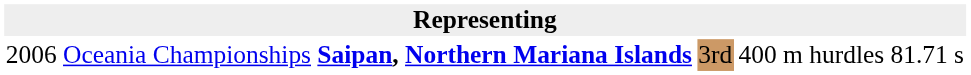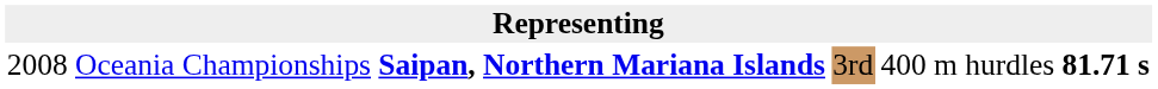 <table>
 <tr>
 <th bgcolor="#eeeeee" colspan="6">Representing </th>
 </tr>
 <tr>
-<td>2006</td>
+<td>2008</td>
 <td><a href='#'>Oceania Championships</a></td>
 <td><strong><a href='#'>Saipan</a>, <a href='#'>Northern Mariana Islands</a></strong></td>
 <td bgcolor=cc9966>3rd</td>
 <td>400 m hurdles</td>
-<td>81.71 s</td>
+<td><strong>81.71 s</strong></td>
 </tr>
 </table>
